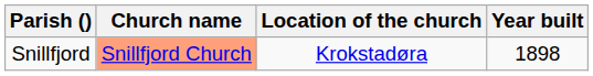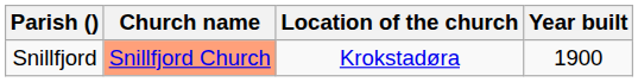 <table class="wikitable" style="text-align:center">
 <tr>
 <th>Parish ()</th>
 <th>Church name</th>
 <th>Location of the church</th>
 <th>Year built</th>
 </tr>
 <tr>
 <td>Snillfjord</td>
 <td style="background: lightsalmon;"><a href='#'>Snillfjord Church</a></td>
 <td><a href='#'>Krokstadøra</a></td>
-<td>1898</td>
+<td>1900</td>
 </tr>
 </table>
